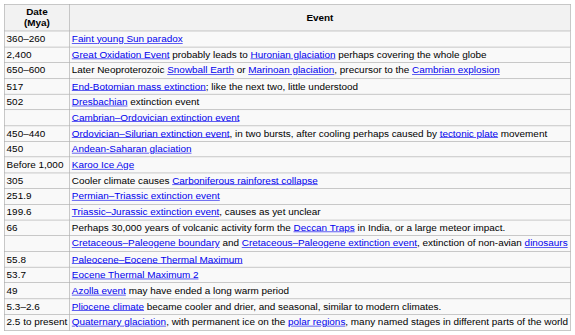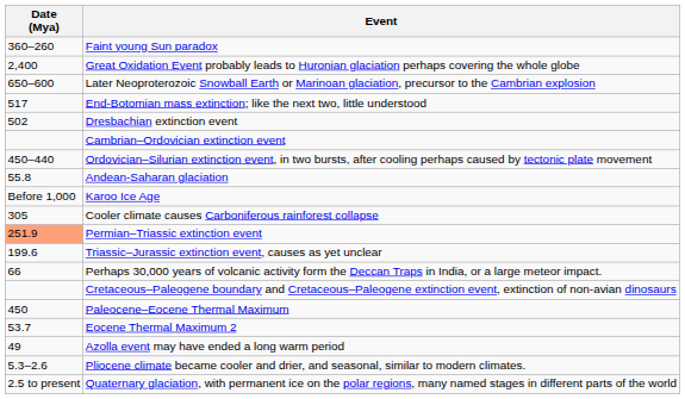 <table class="wikitable">
 <tr>
 <th>Date<br>(Mya)</th>
 <th>Event</th>
 </tr>
 <tr>
 <td>360–260</td>
 <td><a href='#'>Faint young Sun paradox</a></td>
 </tr>
 <tr>
 <td>2,400</td>
 <td><a href='#'>Great Oxidation Event</a> probably leads to <a href='#'>Huronian glaciation</a> perhaps covering the whole globe</td>
 </tr>
 <tr>
 <td>650–600</td>
 <td>Later Neoproterozoic <a href='#'>Snowball Earth</a> or <a href='#'>Marinoan glaciation</a>, precursor to the <a href='#'>Cambrian explosion</a></td>
 </tr>
 <tr>
 <td>517</td>
 <td><a href='#'>End-Botomian mass extinction</a>; like the next two, little understood</td>
 </tr>
 <tr>
 <td>502</td>
 <td><a href='#'>Dresbachian</a> extinction event</td>
 </tr>
 <tr>
 <td></td>
 <td><a href='#'>Cambrian–Ordovician extinction event</a></td>
 </tr>
 <tr>
 <td>450–440</td>
 <td><a href='#'>Ordovician–Silurian extinction event</a>, in two bursts, after cooling perhaps caused by <a href='#'>tectonic plate</a> movement</td>
 </tr>
 <tr>
-<td>450</td>
+<td>55.8</td>
 <td><a href='#'>Andean-Saharan glaciation</a></td>
 </tr>
 <tr>
 <td>Before 1,000</td>
 <td><a href='#'>Karoo Ice Age</a></td>
 </tr>
 <tr>
 <td>305</td>
 <td>Cooler climate causes <a href='#'>Carboniferous rainforest collapse</a></td>
 </tr>
 <tr>
-<td>251.9</td>
+<td style="background: lightsalmon;">251.9</td>
 <td><a href='#'>Permian–Triassic extinction event</a></td>
 </tr>
 <tr>
 <td>199.6</td>
 <td><a href='#'>Triassic–Jurassic extinction event</a>, causes as yet unclear</td>
 </tr>
 <tr>
 <td>66</td>
 <td>Perhaps 30,000 years of volcanic activity form the <a href='#'>Deccan Traps</a> in India, or a large meteor impact.</td>
 </tr>
 <tr>
 <td></td>
 <td><a href='#'>Cretaceous–Paleogene boundary</a> and <a href='#'>Cretaceous–Paleogene extinction event</a>, extinction of non-avian <a href='#'>dinosaurs</a></td>
 </tr>
 <tr>
-<td>55.8</td>
+<td>450</td>
 <td><a href='#'>Paleocene–Eocene Thermal Maximum</a></td>
 </tr>
 <tr>
 <td>53.7</td>
 <td><a href='#'>Eocene Thermal Maximum 2</a></td>
 </tr>
 <tr>
 <td>49</td>
 <td><a href='#'>Azolla event</a> may have ended a long warm period</td>
 </tr>
 <tr>
 <td>5.3–2.6</td>
 <td><a href='#'>Pliocene climate</a> became cooler and drier, and seasonal, similar to modern climates.</td>
 </tr>
 <tr>
 <td>2.5 to present</td>
 <td><a href='#'>Quaternary glaciation</a>, with permanent ice on the <a href='#'>polar regions</a>, many named stages in different parts of the world</td>
 </tr>
 </table>
